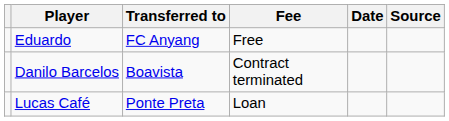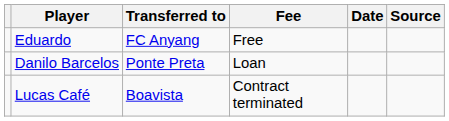 <table class="wikitable plainrowheaders sortable">
 <tr>
 <th></th>
 <th scope="col">Player</th>
 <th>Transferred to</th>
 <th style="width: 120px;">Fee</th>
 <th scope="col">Date</th>
 <th scope="col">Source</th>
 </tr>
 <tr>
 <td align="center"></td>
 <td> <a href='#'>Eduardo</a></td>
 <td> <a href='#'>FC Anyang</a></td>
 <td>Free</td>
 <td></td>
 <td></td>
 </tr>
 <tr>
 <td align="center"></td>
 <td> <a href='#'>Danilo Barcelos</a></td>
-<td> <a href='#'>Boavista</a></td>
-<td>Contract terminated</td>
+<td> <a href='#'>Ponte Preta</a></td>
+<td>Loan</td>
 <td></td>
 <td></td>
 </tr>
 <tr>
 <td align="center"></td>
 <td> <a href='#'>Lucas Café</a></td>
-<td> <a href='#'>Ponte Preta</a></td>
-<td>Loan</td>
+<td> <a href='#'>Boavista</a></td>
+<td>Contract terminated</td>
 <td></td>
 <td></td>
 </tr>
 </table>
